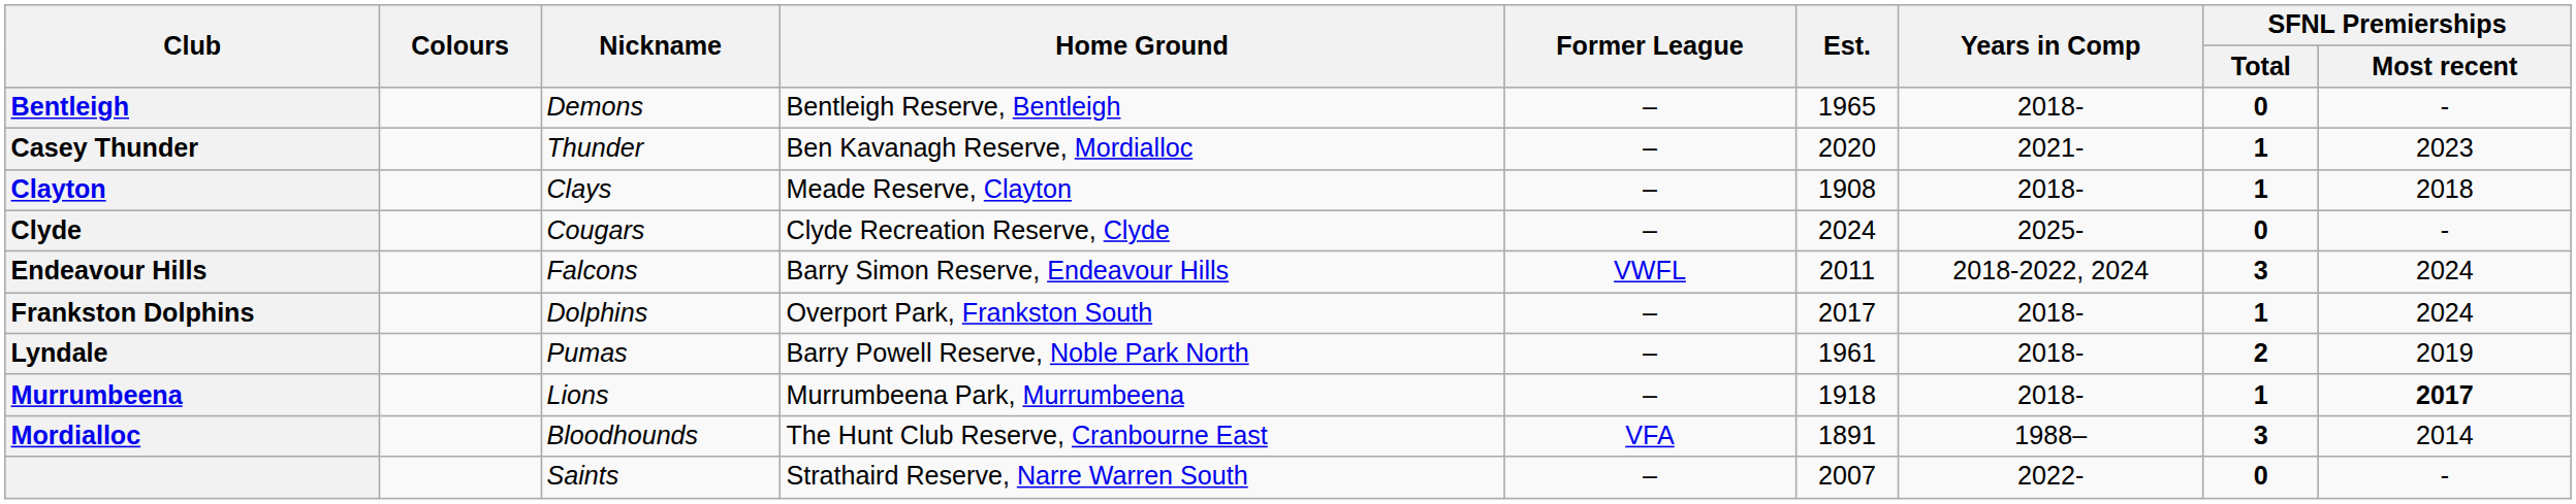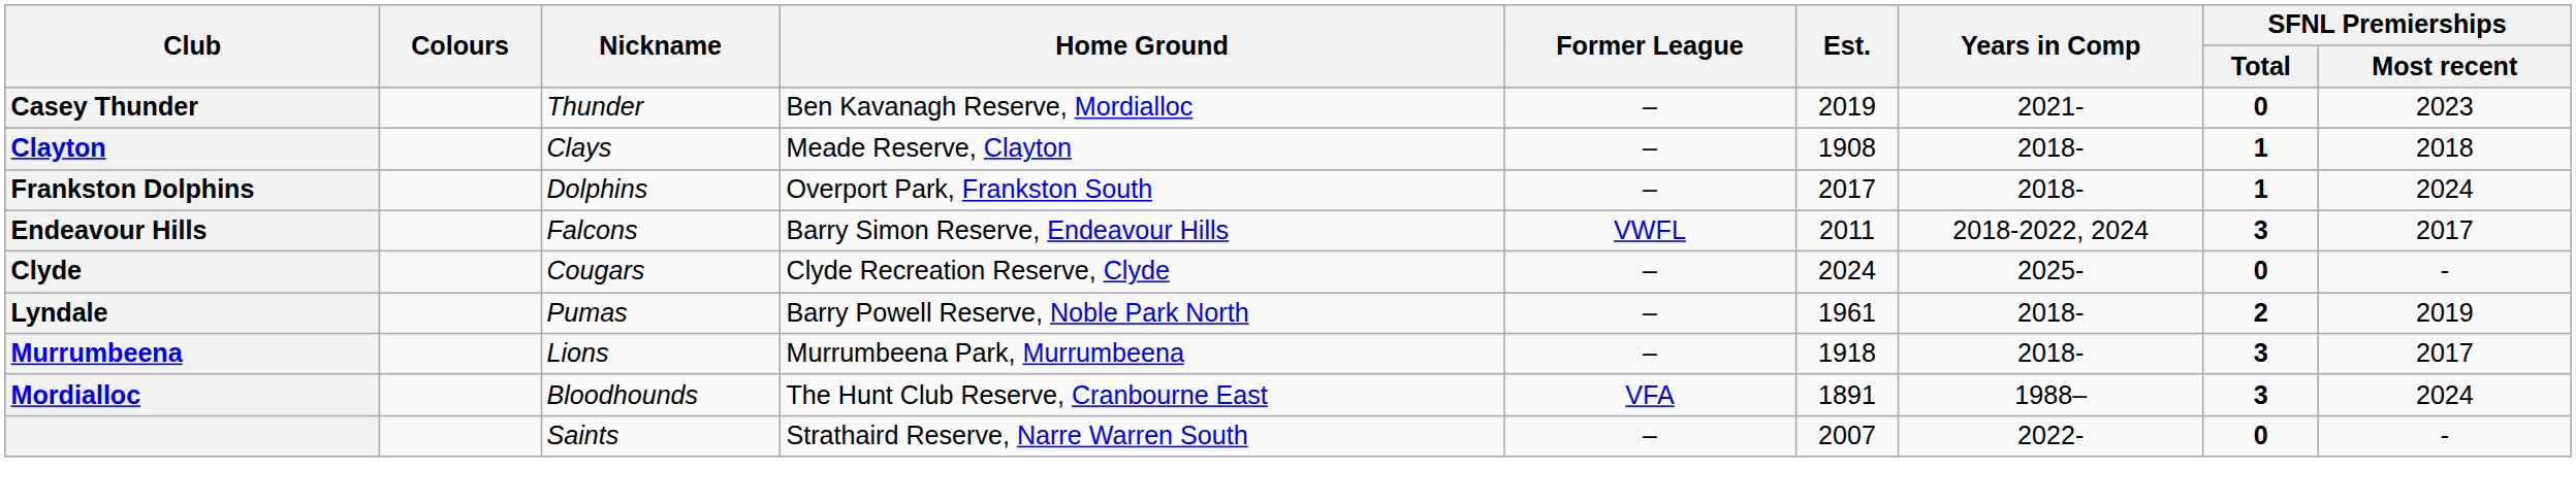 <table class="wikitable sortable" style="width:100%">
 <tr>
 <th rowspan="2">Club</th>
 <th rowspan="2">Colours</th>
 <th rowspan="2">Nickname</th>
 <th rowspan="2">Home Ground</th>
 <th rowspan="2">Former League</th>
 <th rowspan="2">Est.</th>
 <th rowspan="2">Years in Comp</th>
 <th colspan="2">SFNL Premierships</th>
 </tr>
 <tr>
 <th>Total</th>
 <th>Most recent</th>
 </tr>
 <tr>
-<th style="text-align:left"><a href='#'>Bentleigh</a></th>
-<td></td>
-<td><em>Demons</em></td>
-<td>Bentleigh Reserve, <a href='#'>Bentleigh</a></td>
-<td align="center">–</td>
-<td align="center">1965</td>
-<td align="center">2018-</td>
-<td align="center"><strong>0</strong></td>
-<td align="center">-</td>
-</tr>
-<tr>
 <th style="text-align:left">Casey Thunder</th>
 <td></td>
 <td><em>Thunder</em></td>
 <td>Ben Kavanagh Reserve, <a href='#'>Mordialloc</a></td>
 <td align="center">–</td>
-<td align="center">2020</td>
+<td align="center">2019</td>
 <td align="center">2021-</td>
-<td align="center"><strong>1</strong></td>
+<td align="center"><strong>0</strong></td>
 <td align="center">2023</td>
 </tr>
 <tr>
 <th style="text-align:left"><a href='#'>Clayton</a></th>
 <td></td>
 <td><em>Clays</em></td>
 <td>Meade Reserve, <a href='#'>Clayton</a></td>
 <td align="center">–</td>
 <td align="center">1908</td>
 <td align="center">2018-</td>
 <td align="center"><strong>1</strong></td>
 <td align="center">2018</td>
 </tr>
 <tr>
-<th style="text-align:left">Clyde</th>
+<th style="text-align:left">Frankston Dolphins</th>
 <td></td>
-<td><em>Cougars</em></td>
-<td>Clyde Recreation Reserve, <a href='#'>Clyde</a></td>
+<td><em>Dolphins</em></td>
+<td>Overport Park, <a href='#'>Frankston South</a></td>
 <td align="center">–</td>
+<td align="center">2017</td>
+<td align="center">2018-</td>
+<td align="center"><strong>1</strong></td>
 <td align="center">2024</td>
-<td align="center">2025-</td>
-<td align="center"><strong>0</strong></td>
-<td align="center">-</td>
 </tr>
 <tr>
 <th style="text-align:left">Endeavour Hills</th>
 <td></td>
 <td><em>Falcons</em></td>
 <td>Barry Simon Reserve, <a href='#'>Endeavour Hills</a></td>
 <td align="center"><a href='#'>VWFL</a></td>
 <td align="center">2011</td>
 <td align="center">2018-2022, 2024</td>
 <td align="center"><strong>3</strong></td>
-<td align="center">2024</td>
+<td align="center">2017</td>
 </tr>
 <tr>
-<th style="text-align:left">Frankston Dolphins</th>
+<th style="text-align:left">Clyde</th>
 <td></td>
-<td><em>Dolphins</em></td>
-<td>Overport Park, <a href='#'>Frankston South</a></td>
+<td><em>Cougars</em></td>
+<td>Clyde Recreation Reserve, <a href='#'>Clyde</a></td>
 <td align="center">–</td>
-<td align="center">2017</td>
-<td align="center">2018-</td>
-<td align="center"><strong>1</strong></td>
 <td align="center">2024</td>
+<td align="center">2025-</td>
+<td align="center"><strong>0</strong></td>
+<td align="center">-</td>
 </tr>
 <tr>
 <th style="text-align:left">Lyndale</th>
 <td></td>
 <td><em>Pumas</em></td>
 <td>Barry Powell Reserve, <a href='#'>Noble Park North</a></td>
 <td align="center">–</td>
 <td align="center">1961</td>
 <td align="center">2018-</td>
 <td align="center"><strong>2</strong></td>
 <td align="center">2019</td>
 </tr>
 <tr>
 <th style="text-align:left"><a href='#'>Murrumbeena</a></th>
 <td></td>
 <td><em>Lions</em></td>
 <td>Murrumbeena Park, <a href='#'>Murrumbeena</a></td>
 <td align="center">–</td>
 <td align="center">1918</td>
 <td align="center">2018-</td>
-<td align="center"><strong>1</strong></td>
-<td align="center"><strong>2017</strong></td>
+<td align="center"><strong>3</strong></td>
+<td align="center">2017</td>
 </tr>
 <tr>
 <th style="text-align:left"><a href='#'>Mordialloc</a></th>
 <td></td>
 <td><em>Bloodhounds</em></td>
 <td>The Hunt Club Reserve, <a href='#'>Cranbourne East</a></td>
 <td align="center"><a href='#'>VFA</a></td>
 <td align="center">1891</td>
 <td align="center">1988–</td>
 <td align="center"><strong>3</strong></td>
-<td align="center">2014</td>
+<td align="center">2024</td>
 </tr>
 <tr>
 <th style="text-align:left"></th>
 <td></td>
 <td><em>Saints</em></td>
 <td>Strathaird Reserve, <a href='#'>Narre Warren South</a></td>
 <td align="center">–</td>
 <td align="center">2007</td>
 <td align="center">2022-</td>
 <td align="center"><strong>0</strong></td>
 <td align="center">-</td>
 </tr>
 </table>
